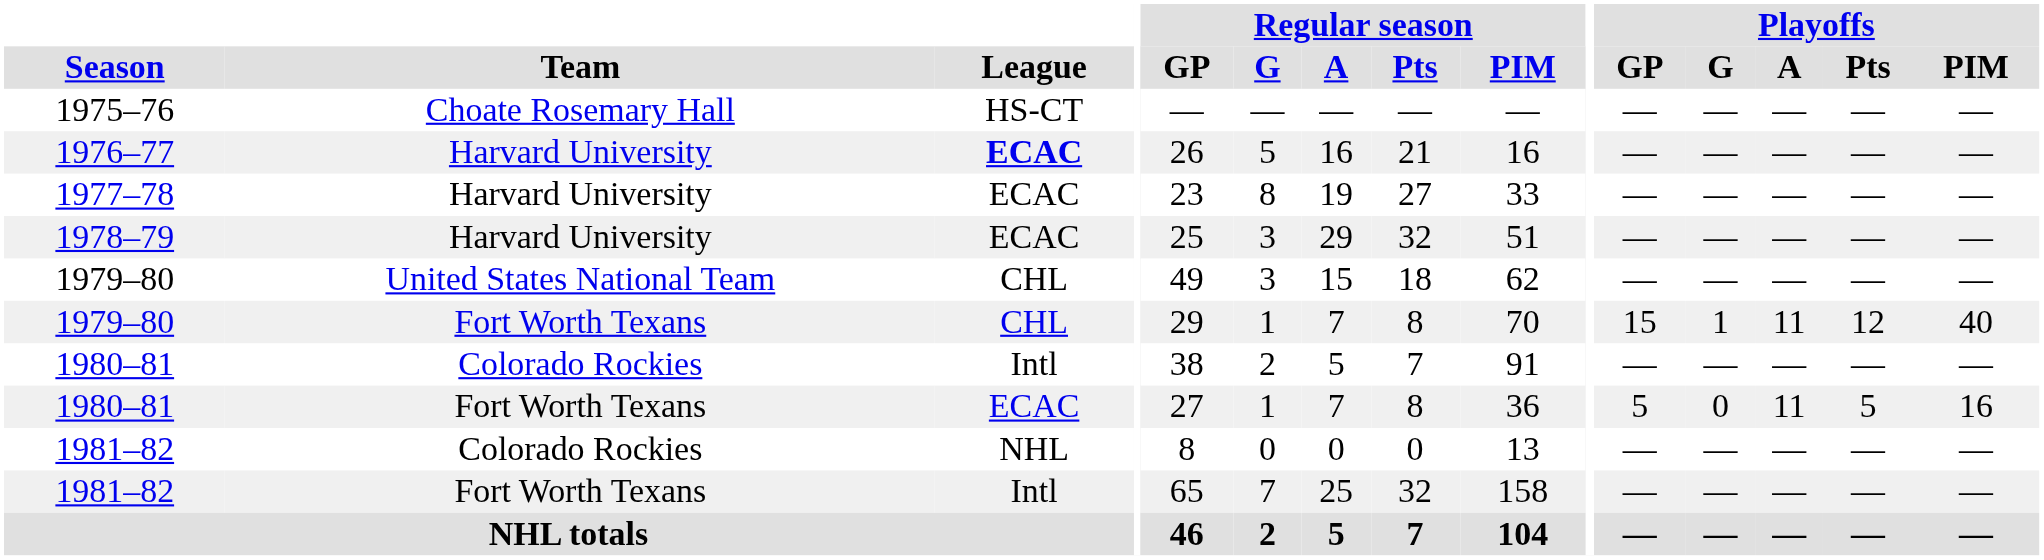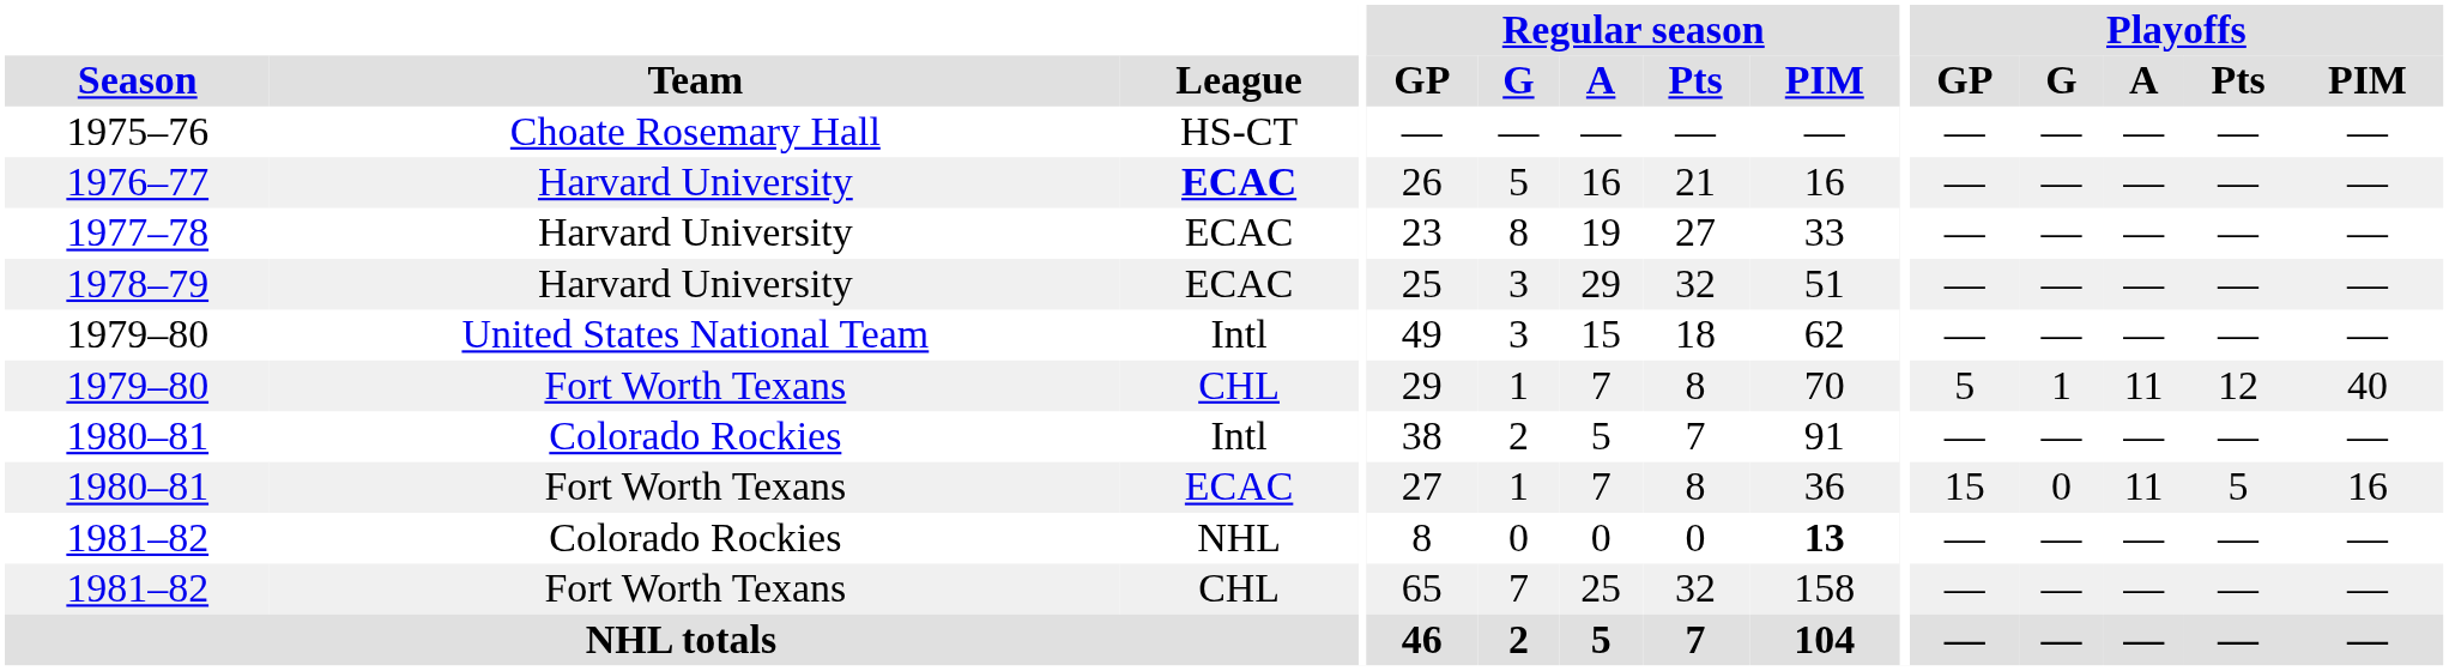 <table border="0" cellpadding="1" cellspacing="0" style="text-align:center; width:60em">
 <tr bgcolor="#e0e0e0">
 <th colspan="3" bgcolor="#ffffff"></th>
 <th rowspan="100" bgcolor="#ffffff"></th>
 <th colspan="5"><a href='#'>Regular season</a></th>
 <th rowspan="100" bgcolor="#ffffff"></th>
 <th colspan="5"><a href='#'>Playoffs</a></th>
 </tr>
 <tr bgcolor="#e0e0e0">
 <th><a href='#'>Season</a></th>
 <th>Team</th>
 <th>League</th>
 <th>GP</th>
 <th><a href='#'>G</a></th>
 <th><a href='#'>A</a></th>
 <th><a href='#'>Pts</a></th>
 <th><a href='#'>PIM</a></th>
 <th>GP</th>
 <th>G</th>
 <th>A</th>
 <th>Pts</th>
 <th>PIM</th>
 </tr>
 <tr>
 <td>1975–76</td>
 <td><a href='#'>Choate Rosemary Hall</a></td>
 <td>HS-CT</td>
 <td>—</td>
 <td>—</td>
 <td>—</td>
 <td>—</td>
 <td>—</td>
 <td>—</td>
 <td>—</td>
 <td>—</td>
 <td>—</td>
 <td>—</td>
 </tr>
 <tr bgcolor="#f0f0f0">
 <td><a href='#'>1976–77</a></td>
 <td><a href='#'>Harvard University</a></td>
 <td><strong><a href='#'>ECAC</a></strong></td>
 <td>26</td>
 <td>5</td>
 <td>16</td>
 <td>21</td>
 <td>16</td>
 <td>—</td>
 <td>—</td>
 <td>—</td>
 <td>—</td>
 <td>—</td>
 </tr>
 <tr>
 <td><a href='#'>1977–78</a></td>
 <td>Harvard University</td>
 <td>ECAC</td>
 <td>23</td>
 <td>8</td>
 <td>19</td>
 <td>27</td>
 <td>33</td>
 <td>—</td>
 <td>—</td>
 <td>—</td>
 <td>—</td>
 <td>—</td>
 </tr>
 <tr bgcolor="#f0f0f0">
 <td><a href='#'>1978–79</a></td>
 <td>Harvard University</td>
 <td>ECAC</td>
 <td>25</td>
 <td>3</td>
 <td>29</td>
 <td>32</td>
 <td>51</td>
 <td>—</td>
 <td>—</td>
 <td>—</td>
 <td>—</td>
 <td>—</td>
 </tr>
 <tr>
 <td>1979–80</td>
 <td><a href='#'>United States National Team</a></td>
-<td>CHL</td>
+<td>Intl</td>
 <td>49</td>
 <td>3</td>
 <td>15</td>
 <td>18</td>
 <td>62</td>
 <td>—</td>
 <td>—</td>
 <td>—</td>
 <td>—</td>
 <td>—</td>
 </tr>
 <tr bgcolor="#f0f0f0">
 <td><a href='#'>1979–80</a></td>
 <td><a href='#'>Fort Worth Texans</a></td>
 <td><a href='#'>CHL</a></td>
 <td>29</td>
 <td>1</td>
 <td>7</td>
 <td>8</td>
 <td>70</td>
-<td>15</td>
+<td>5</td>
 <td>1</td>
 <td>11</td>
 <td>12</td>
 <td>40</td>
 </tr>
 <tr>
 <td><a href='#'>1980–81</a></td>
 <td><a href='#'>Colorado Rockies</a></td>
 <td>Intl</td>
 <td>38</td>
 <td>2</td>
 <td>5</td>
 <td>7</td>
 <td>91</td>
 <td>—</td>
 <td>—</td>
 <td>—</td>
 <td>—</td>
 <td>—</td>
 </tr>
 <tr bgcolor="#f0f0f0">
 <td><a href='#'>1980–81</a></td>
 <td>Fort Worth Texans</td>
 <td><a href='#'>ECAC</a></td>
 <td>27</td>
 <td>1</td>
 <td>7</td>
 <td>8</td>
 <td>36</td>
-<td>5</td>
+<td>15</td>
 <td>0</td>
 <td>11</td>
 <td>5</td>
 <td>16</td>
 </tr>
 <tr>
 <td><a href='#'>1981–82</a></td>
 <td>Colorado Rockies</td>
 <td>NHL</td>
 <td>8</td>
 <td>0</td>
 <td>0</td>
 <td>0</td>
-<td>13</td>
+<td><strong>13</strong></td>
 <td>—</td>
 <td>—</td>
 <td>—</td>
 <td>—</td>
 <td>—</td>
 </tr>
 <tr bgcolor="#f0f0f0">
 <td><a href='#'>1981–82</a></td>
 <td>Fort Worth Texans</td>
-<td>Intl</td>
+<td>CHL</td>
 <td>65</td>
 <td>7</td>
 <td>25</td>
 <td>32</td>
 <td>158</td>
 <td>—</td>
 <td>—</td>
 <td>—</td>
 <td>—</td>
 <td>—</td>
 </tr>
 <tr bgcolor="#e0e0e0">
 <th colspan="3">NHL totals</th>
 <th>46</th>
 <th>2</th>
 <th>5</th>
 <th>7</th>
 <th>104</th>
 <th>—</th>
 <th>—</th>
 <th>—</th>
 <th>—</th>
 <th>—</th>
 </tr>
 </table>
